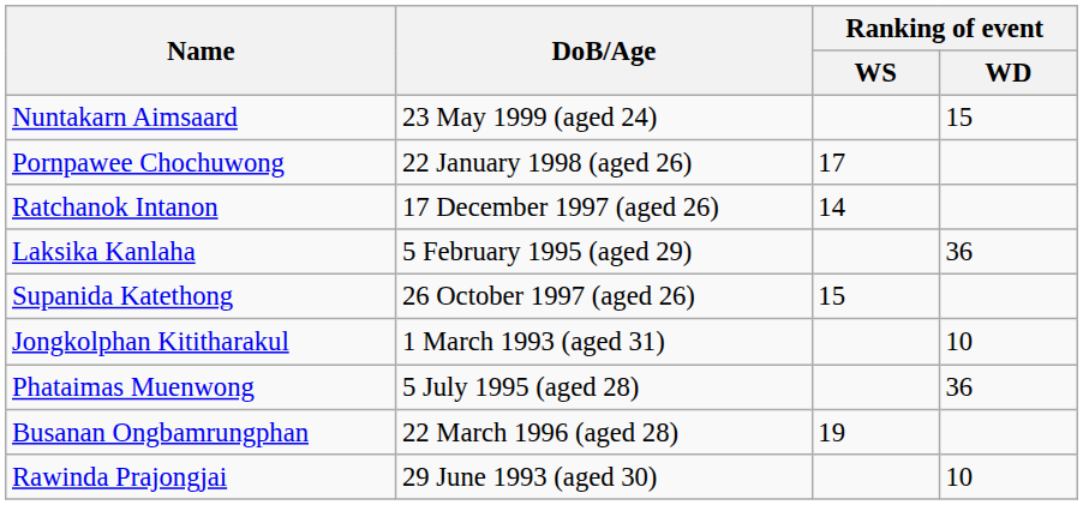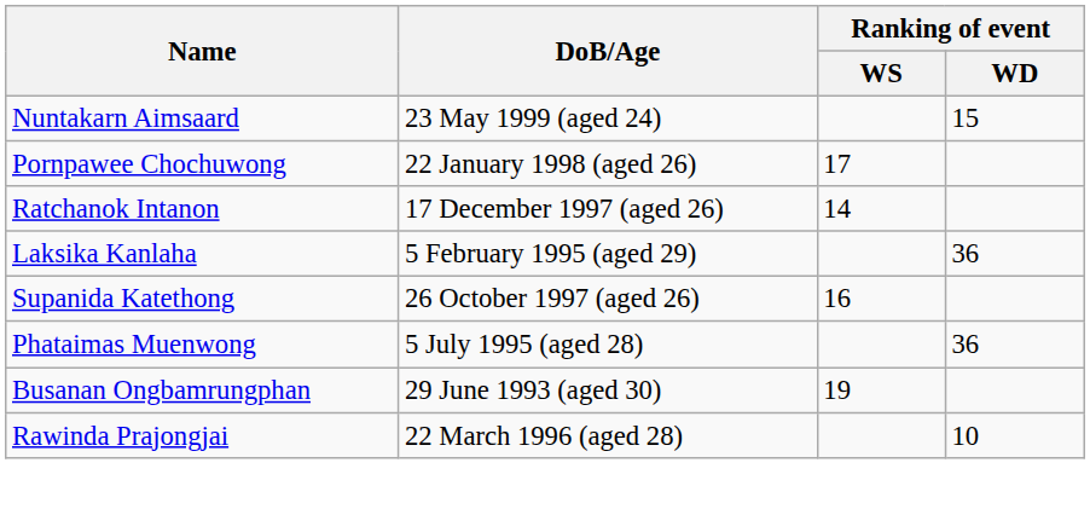 <table class="wikitable" style="width:600px; font-size:95%;">
 <tr>
 <th rowspan="2" align="left">Name</th>
 <th rowspan="2" align="left">DoB/Age</th>
 <th colspan="2" align="center">Ranking of event</th>
 </tr>
 <tr>
 <th align="center">WS</th>
 <th align="center">WD</th>
 </tr>
 <tr>
 <td align="left"><a href='#'>Nuntakarn Aimsaard</a></td>
 <td align="left">23 May 1999 (aged 24)</td>
 <td></td>
 <td>15</td>
 </tr>
 <tr>
 <td align="left"><a href='#'>Pornpawee Chochuwong</a></td>
 <td align="left">22 January 1998 (aged 26)</td>
 <td>17</td>
 <td></td>
 </tr>
 <tr>
 <td align="left"><a href='#'>Ratchanok Intanon</a></td>
 <td align="left">17 December 1997 (aged 26)</td>
 <td>14</td>
 <td></td>
 </tr>
 <tr>
 <td align="left"><a href='#'>Laksika Kanlaha</a></td>
 <td align="left">5 February 1995 (aged 29)</td>
 <td></td>
 <td>36</td>
 </tr>
 <tr>
 <td><a href='#'>Supanida Katethong</a></td>
 <td>26 October 1997 (aged 26)</td>
-<td>15</td>
+<td>16</td>
 <td></td>
-</tr>
-<tr>
-<td align="left"><a href='#'>Jongkolphan Kititharakul</a></td>
-<td align="left">1 March 1993 (aged 31)</td>
-<td></td>
-<td>10</td>
 </tr>
 <tr>
 <td align="left"><a href='#'>Phataimas Muenwong</a></td>
 <td align="left">5 July 1995 (aged 28)</td>
 <td></td>
 <td>36</td>
 </tr>
 <tr>
 <td align="left"><a href='#'>Busanan Ongbamrungphan</a></td>
-<td align="left">22 March 1996 (aged 28)</td>
+<td align="left">29 June 1993 (aged 30)</td>
 <td>19</td>
 <td></td>
 </tr>
 <tr>
 <td align="left"><a href='#'>Rawinda Prajongjai</a></td>
-<td align="left">29 June 1993 (aged 30)</td>
+<td align="left">22 March 1996 (aged 28)</td>
 <td></td>
 <td>10</td>
 </tr>
 </table>
